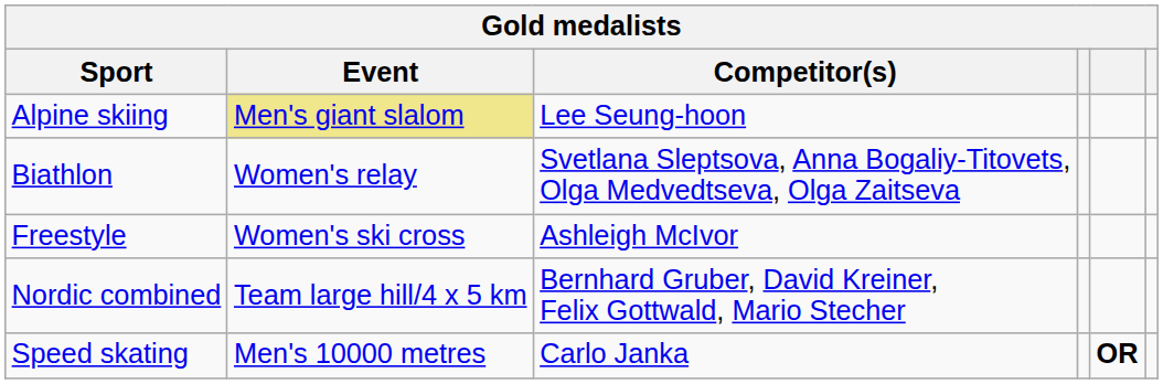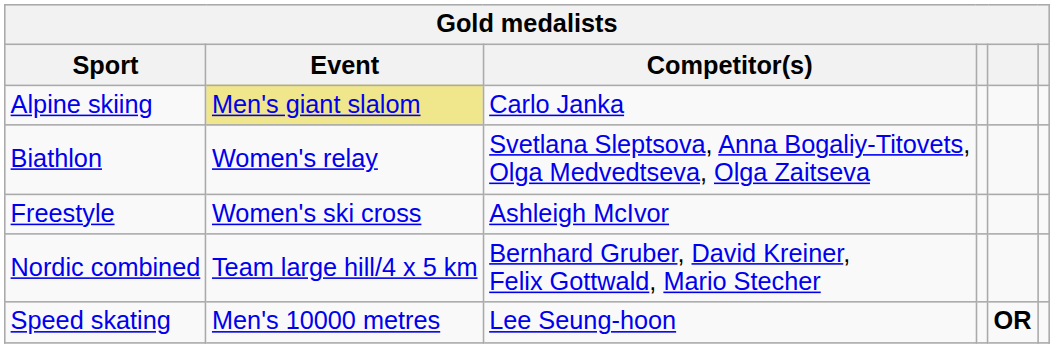 <table class="wikitable">
 <tr>
 <th colspan="6">Gold medalists</th>
 </tr>
 <tr>
 <th>Sport</th>
 <th>Event</th>
 <th>Competitor(s)</th>
 <th></th>
 <th></th>
 <th></th>
 </tr>
 <tr>
 <td><a href='#'>Alpine skiing</a></td>
 <td style="background: khaki;"><a href='#'>Men's giant slalom</a></td>
-<td><a href='#'>Lee Seung-hoon</a></td>
+<td><a href='#'>Carlo Janka</a></td>
 <td></td>
 <td></td>
 <td></td>
 </tr>
 <tr>
 <td><a href='#'>Biathlon</a></td>
 <td><a href='#'>Women's relay</a></td>
 <td><a href='#'>Svetlana Sleptsova</a>, <a href='#'>Anna Bogaliy-Titovets</a>, <br><a href='#'>Olga Medvedtseva</a>, <a href='#'>Olga Zaitseva</a></td>
 <td></td>
 <td></td>
 <td></td>
 </tr>
 <tr>
 <td><a href='#'>Freestyle</a></td>
 <td><a href='#'>Women's ski cross</a></td>
 <td><a href='#'>Ashleigh McIvor</a></td>
 <td></td>
 <td></td>
 <td></td>
 </tr>
 <tr>
 <td><a href='#'>Nordic combined</a></td>
 <td><a href='#'>Team large hill/4 x 5 km</a></td>
 <td><a href='#'>Bernhard Gruber</a>, <a href='#'>David Kreiner</a>, <br><a href='#'>Felix Gottwald</a>, <a href='#'>Mario Stecher</a></td>
 <td></td>
 <td></td>
 <td></td>
 </tr>
 <tr>
 <td><a href='#'>Speed skating</a></td>
 <td><a href='#'>Men's 10000 metres</a></td>
-<td><a href='#'>Carlo Janka</a></td>
+<td><a href='#'>Lee Seung-hoon</a></td>
 <td></td>
 <td><strong>OR</strong></td>
 <td></td>
 </tr>
 </table>
